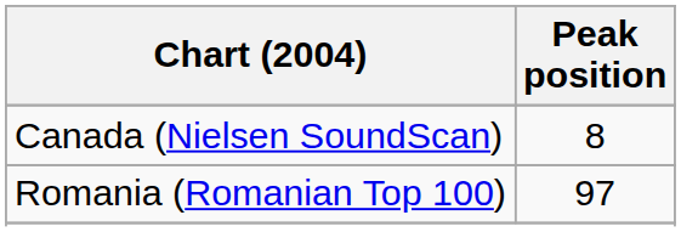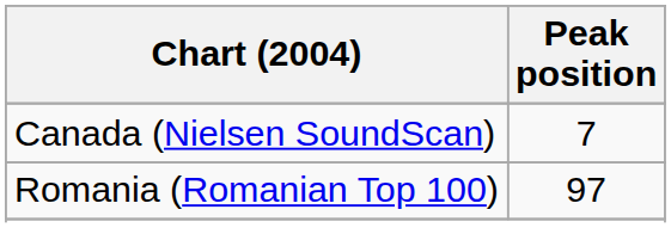 <table class="wikitable sortable">
 <tr>
 <th>Chart (2004)</th>
 <th>Peak<br>position</th>
 </tr>
 <tr>
 </tr>
 <tr>
 </tr>
 <tr>
 </tr>
 <tr>
 <td>Canada (<a href='#'>Nielsen SoundScan</a>)</td>
-<td align="center">8</td>
+<td align="center">7</td>
 </tr>
 <tr>
 </tr>
 <tr>
 </tr>
 <tr>
 </tr>
 <tr>
 </tr>
 <tr>
 </tr>
 <tr>
 <td>Romania (<a href='#'>Romanian Top 100</a>)</td>
 <td align="center">97</td>
 </tr>
 <tr>
 </tr>
 <tr>
 </tr>
 <tr>
 </tr>
 <tr>
 </tr>
 <tr>
 </tr>
 <tr>
 </tr>
 <tr>
 </tr>
 </table>
